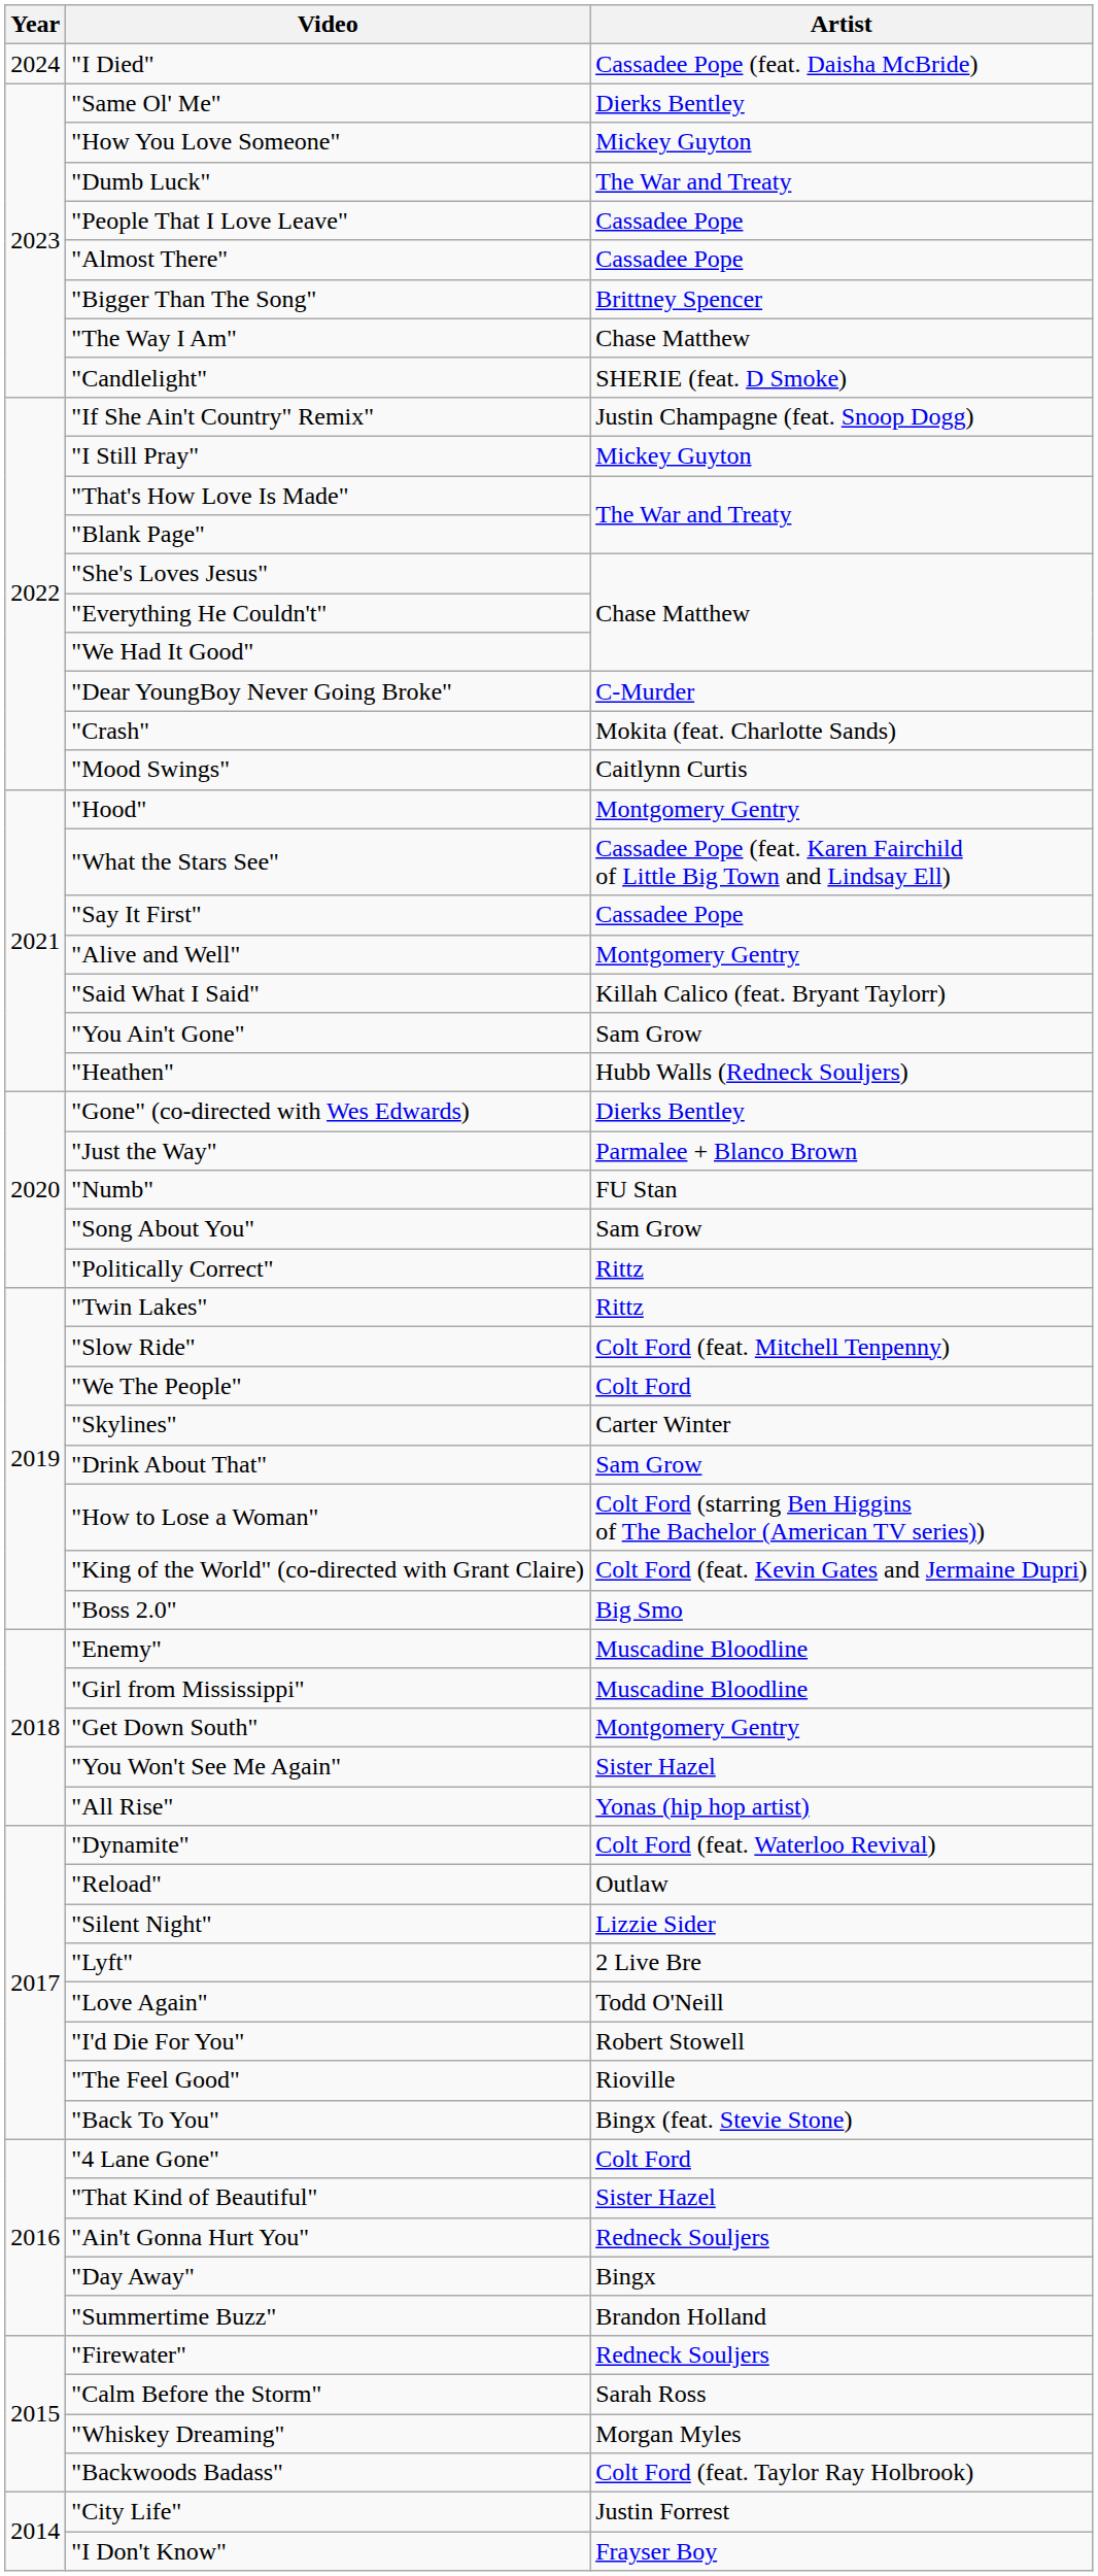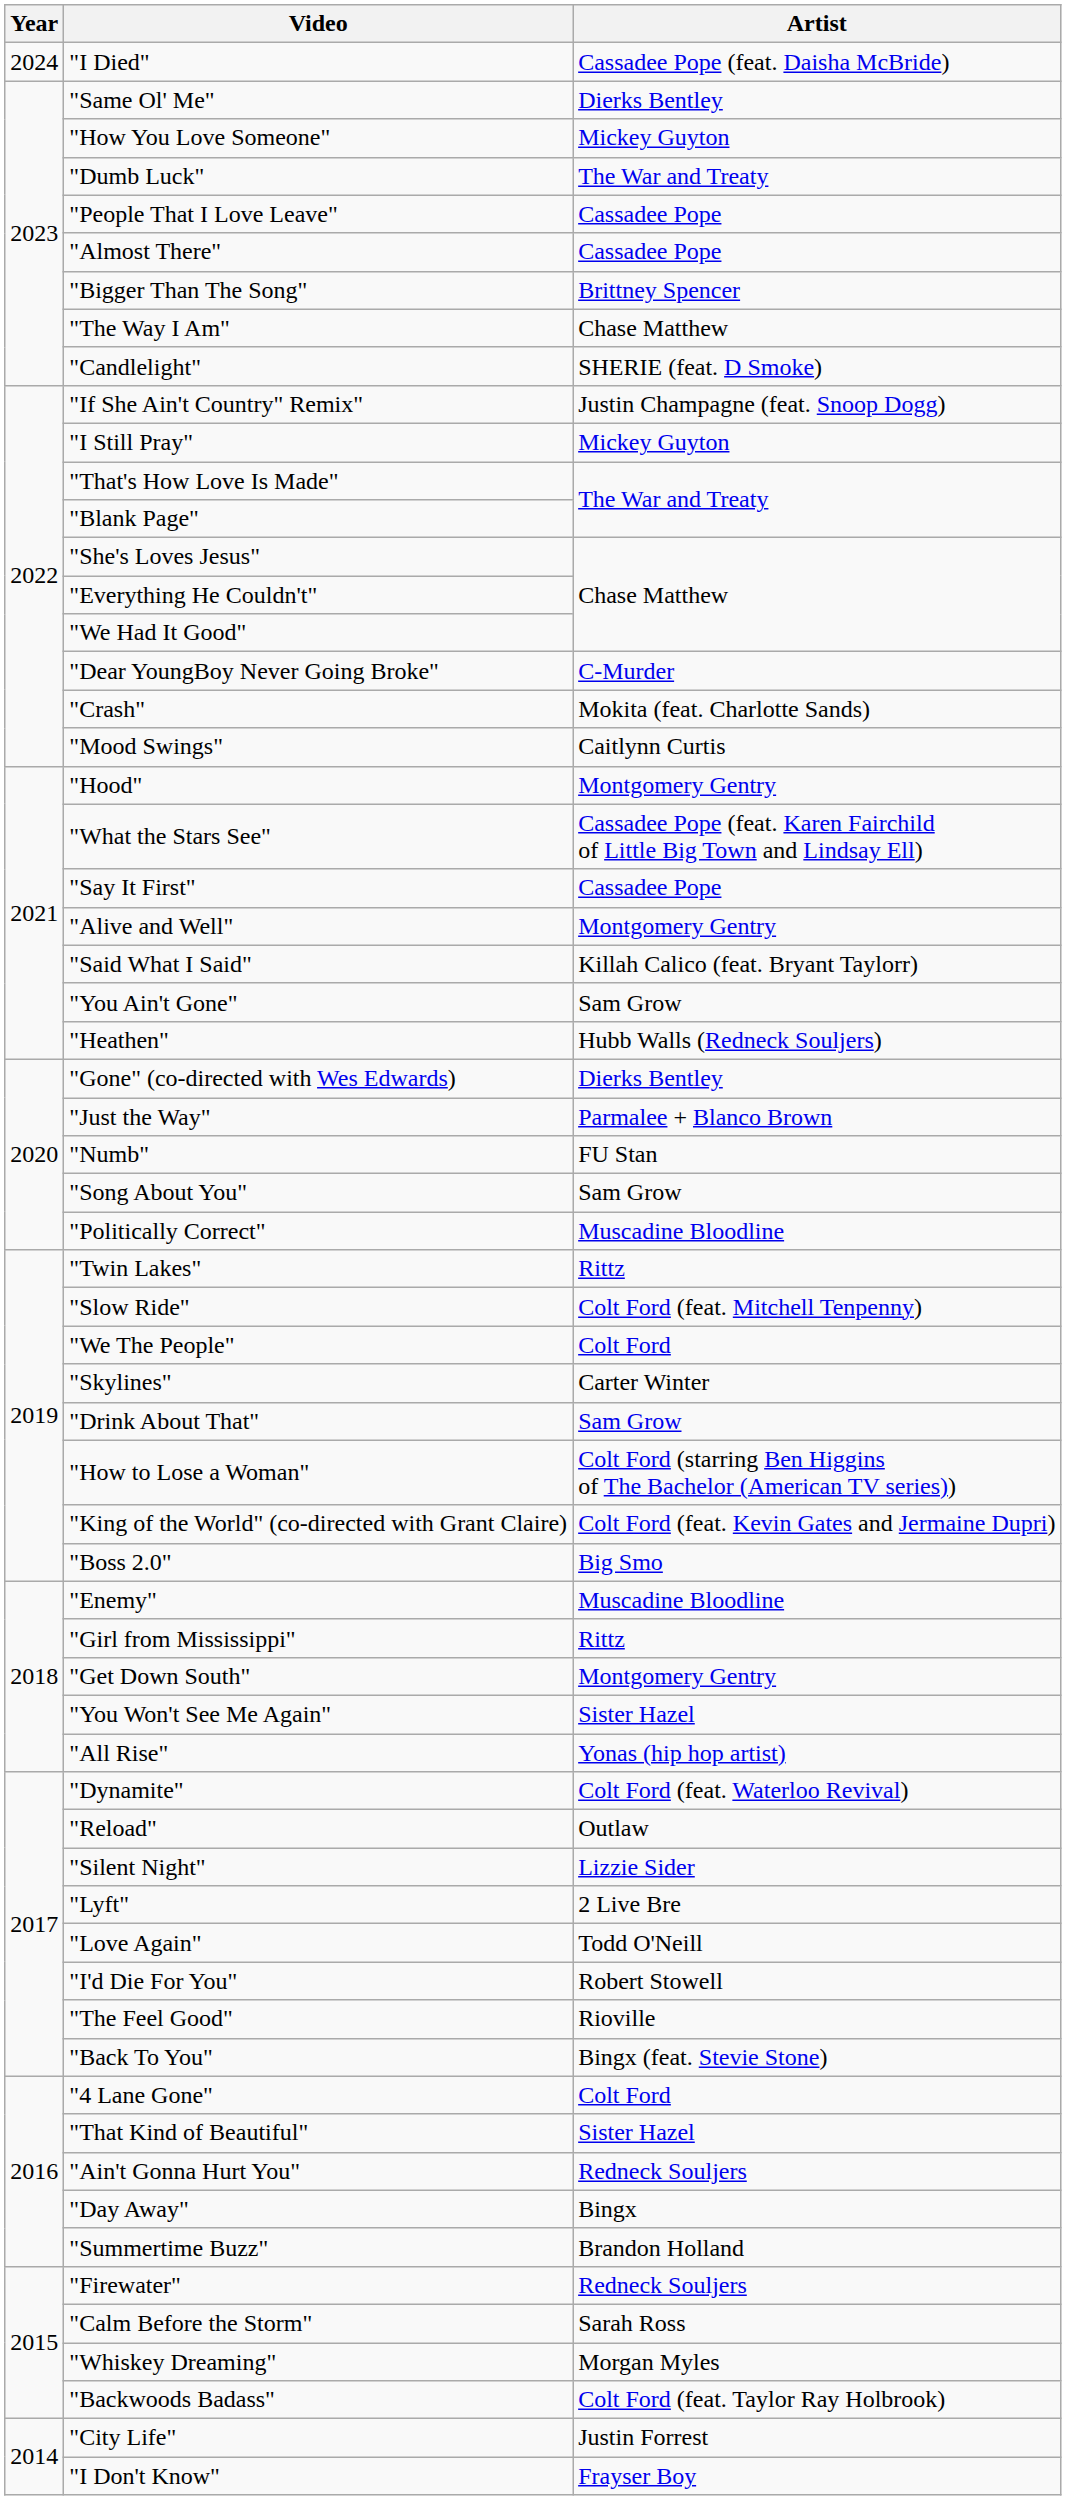 <table class="wikitable">
 <tr>
 <th>Year</th>
 <th>Video</th>
 <th>Artist</th>
 </tr>
 <tr>
 <td>2024</td>
 <td>"I Died"</td>
 <td><a href='#'>Cassadee Pope</a> (feat. <a href='#'>Daisha McBride</a>)</td>
 </tr>
 <tr>
 <td rowspan="8">2023</td>
 <td>"Same Ol' Me"</td>
 <td><a href='#'>Dierks Bentley</a></td>
 </tr>
 <tr>
 <td>"How You Love Someone"</td>
 <td><a href='#'>Mickey Guyton</a></td>
 </tr>
 <tr>
 <td>"Dumb Luck"</td>
 <td><a href='#'>The War and Treaty</a></td>
 </tr>
 <tr>
 <td>"People That I Love Leave"</td>
 <td><a href='#'>Cassadee Pope</a></td>
 </tr>
 <tr>
 <td>"Almost There"</td>
 <td><a href='#'>Cassadee Pope</a></td>
 </tr>
 <tr>
 <td>"Bigger Than The Song"</td>
 <td><a href='#'>Brittney Spencer</a></td>
 </tr>
 <tr>
 <td>"The Way I Am"</td>
 <td>Chase Matthew</td>
 </tr>
 <tr>
 <td>"Candlelight"</td>
 <td>SHERIE (feat. <a href='#'>D Smoke</a>)</td>
 </tr>
 <tr>
 <td rowspan="10">2022</td>
 <td>"If She Ain't Country" Remix"</td>
 <td>Justin Champagne (feat. <a href='#'>Snoop Dogg</a>)</td>
 </tr>
 <tr>
 <td>"I Still Pray"</td>
 <td><a href='#'>Mickey Guyton</a></td>
 </tr>
 <tr>
 <td>"That's How Love Is Made"</td>
 <td rowspan="2"><a href='#'>The War and Treaty</a></td>
 </tr>
 <tr>
 <td>"Blank Page"</td>
 </tr>
 <tr>
 <td>"She's Loves Jesus"</td>
 <td rowspan="3">Chase Matthew</td>
 </tr>
 <tr>
 <td>"Everything He Couldn't"</td>
 </tr>
 <tr>
 <td>"We Had It Good"</td>
 </tr>
 <tr>
 <td>"Dear YoungBoy Never Going Broke"</td>
 <td><a href='#'>C-Murder</a></td>
 </tr>
 <tr>
 <td>"Crash"</td>
 <td>Mokita (feat. Charlotte Sands)</td>
 </tr>
 <tr>
 <td>"Mood Swings"</td>
 <td>Caitlynn Curtis</td>
 </tr>
 <tr>
 <td rowspan="7">2021</td>
 <td>"Hood"</td>
 <td><a href='#'>Montgomery Gentry</a></td>
 </tr>
 <tr>
 <td>"What the Stars See"</td>
 <td><a href='#'>Cassadee Pope</a> (feat. <a href='#'>Karen Fairchild</a><br>of <a href='#'>Little Big Town</a> and <a href='#'>Lindsay Ell</a>)</td>
 </tr>
 <tr>
 <td>"Say It First"</td>
 <td><a href='#'>Cassadee Pope</a></td>
 </tr>
 <tr>
 <td>"Alive and Well"</td>
 <td><a href='#'>Montgomery Gentry</a></td>
 </tr>
 <tr>
 <td>"Said What I Said"</td>
 <td>Killah Calico (feat. Bryant Taylorr)</td>
 </tr>
 <tr>
 <td>"You Ain't Gone"</td>
 <td>Sam Grow</td>
 </tr>
 <tr>
 <td>"Heathen"</td>
 <td>Hubb Walls (<a href='#'>Redneck Souljers</a>)</td>
 </tr>
 <tr>
 <td rowspan="5">2020</td>
 <td>"Gone" (co-directed with <a href='#'>Wes Edwards</a>)</td>
 <td><a href='#'>Dierks Bentley</a></td>
 </tr>
 <tr>
 <td>"Just the Way"</td>
 <td><a href='#'>Parmalee</a> + <a href='#'>Blanco Brown</a></td>
 </tr>
 <tr>
 <td>"Numb"</td>
 <td>FU Stan</td>
 </tr>
 <tr>
 <td>"Song About You"</td>
 <td>Sam Grow</td>
 </tr>
 <tr>
 <td>"Politically Correct"</td>
-<td><a href='#'>Rittz</a></td>
+<td><a href='#'>Muscadine Bloodline</a></td>
 </tr>
 <tr>
 <td rowspan="8">2019</td>
 <td>"Twin Lakes"</td>
 <td><a href='#'>Rittz</a></td>
 </tr>
 <tr>
 <td>"Slow Ride"</td>
 <td><a href='#'>Colt Ford</a> (feat. <a href='#'>Mitchell Tenpenny</a>)</td>
 </tr>
 <tr>
 <td>"We The People"</td>
 <td><a href='#'>Colt Ford</a></td>
 </tr>
 <tr>
 <td>"Skylines"</td>
 <td>Carter Winter</td>
 </tr>
 <tr>
 <td>"Drink About That"</td>
 <td><a href='#'>Sam Grow</a></td>
 </tr>
 <tr>
 <td>"How to Lose a Woman"</td>
 <td><a href='#'>Colt Ford</a> (starring <a href='#'>Ben Higgins</a><br>of <a href='#'>The Bachelor (American TV series)</a>)</td>
 </tr>
 <tr>
 <td>"King of the World" (co-directed with Grant Claire)</td>
 <td><a href='#'>Colt Ford</a> (feat. <a href='#'>Kevin Gates</a> and <a href='#'>Jermaine Dupri</a>)</td>
 </tr>
 <tr>
 <td>"Boss 2.0"</td>
 <td><a href='#'>Big Smo</a></td>
 </tr>
 <tr>
 <td rowspan="5">2018</td>
 <td>"Enemy"</td>
 <td><a href='#'>Muscadine Bloodline</a></td>
 </tr>
 <tr>
 <td>"Girl from Mississippi"</td>
-<td><a href='#'>Muscadine Bloodline</a></td>
+<td><a href='#'>Rittz</a></td>
 </tr>
 <tr>
 <td>"Get Down South"</td>
 <td><a href='#'>Montgomery Gentry</a></td>
 </tr>
 <tr>
 <td>"You Won't See Me Again"</td>
 <td><a href='#'>Sister Hazel</a></td>
 </tr>
 <tr>
 <td>"All Rise"</td>
 <td><a href='#'>Yonas (hip hop artist)</a></td>
 </tr>
 <tr>
 <td rowspan="8">2017</td>
 <td>"Dynamite"</td>
 <td><a href='#'>Colt Ford</a> (feat. <a href='#'>Waterloo Revival</a>)</td>
 </tr>
 <tr>
 <td>"Reload"</td>
 <td>Outlaw</td>
 </tr>
 <tr>
 <td>"Silent Night"</td>
 <td><a href='#'>Lizzie Sider</a></td>
 </tr>
 <tr>
 <td>"Lyft"</td>
 <td>2 Live Bre</td>
 </tr>
 <tr>
 <td>"Love Again"</td>
 <td>Todd O'Neill</td>
 </tr>
 <tr>
 <td>"I'd Die For You"</td>
 <td>Robert Stowell</td>
 </tr>
 <tr>
 <td>"The Feel Good"</td>
 <td>Rioville</td>
 </tr>
 <tr>
 <td>"Back To You"</td>
 <td>Bingx (feat. <a href='#'>Stevie Stone</a>)</td>
 </tr>
 <tr>
 <td rowspan="5">2016</td>
 <td>"4 Lane Gone"</td>
 <td><a href='#'>Colt Ford</a></td>
 </tr>
 <tr>
 <td>"That Kind of Beautiful"</td>
 <td><a href='#'>Sister Hazel</a></td>
 </tr>
 <tr>
 <td>"Ain't Gonna Hurt You"</td>
 <td><a href='#'>Redneck Souljers</a></td>
 </tr>
 <tr>
 <td>"Day Away"</td>
 <td>Bingx</td>
 </tr>
 <tr>
 <td>"Summertime Buzz"</td>
 <td>Brandon Holland</td>
 </tr>
 <tr>
 <td rowspan="4">2015</td>
 <td>"Firewater"</td>
 <td><a href='#'>Redneck Souljers</a></td>
 </tr>
 <tr>
 <td>"Calm Before the Storm"</td>
 <td>Sarah Ross</td>
 </tr>
 <tr>
 <td>"Whiskey Dreaming"</td>
 <td>Morgan Myles</td>
 </tr>
 <tr>
 <td>"Backwoods Badass"</td>
 <td><a href='#'>Colt Ford</a> (feat. Taylor Ray Holbrook)</td>
 </tr>
 <tr>
 <td rowspan="2">2014</td>
 <td>"City Life"</td>
 <td>Justin Forrest</td>
 </tr>
 <tr>
 <td>"I Don't Know"</td>
 <td><a href='#'>Frayser Boy</a></td>
 </tr>
 </table>
